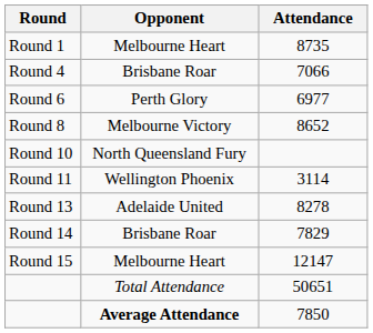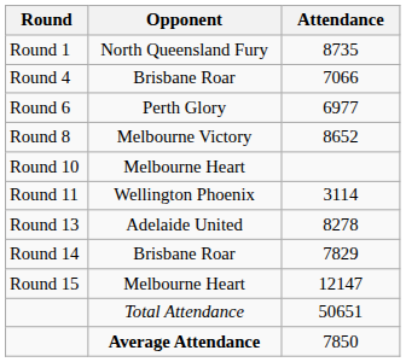 <table class="wikitable sortable" style="text-align:center; font-size:90%">
 <tr>
 <th width=60>Round</th>
 <th style="width:150px;" class="unsortable">Opponent</th>
 <th width=90>Attendance</th>
 </tr>
 <tr>
 <td style="text-align:left;">Round 1</td>
-<td>Melbourne Heart</td>
+<td>North Queensland Fury</td>
 <td>8735</td>
 </tr>
 <tr>
 <td style="text-align:left;">Round 4</td>
 <td>Brisbane Roar</td>
 <td>7066</td>
 </tr>
 <tr>
 <td style="text-align:left;">Round 6</td>
 <td>Perth Glory</td>
 <td>6977</td>
 </tr>
 <tr>
 <td style="text-align:left;">Round 8</td>
 <td>Melbourne Victory</td>
 <td>8652</td>
 </tr>
 <tr>
 <td style="text-align:left;">Round 10</td>
-<td>North Queensland Fury</td>
+<td>Melbourne Heart</td>
 <td></td>
 </tr>
 <tr>
 <td style="text-align:left;">Round 11</td>
 <td>Wellington Phoenix</td>
 <td>3114</td>
 </tr>
 <tr>
 <td style="text-align:left;">Round 13</td>
 <td>Adelaide United</td>
 <td>8278</td>
 </tr>
 <tr>
 <td style="text-align:left;">Round 14</td>
 <td>Brisbane Roar</td>
 <td>7829</td>
 </tr>
 <tr>
 <td style="text-align:left;">Round 15</td>
 <td>Melbourne Heart</td>
 <td>12147</td>
 </tr>
 <tr>
 <td style="text-align:left;"></td>
 <td><em>Total Attendance</em></td>
 <td>50651</td>
 </tr>
 <tr>
 <td style="text-align:left;"></td>
 <td><strong>Average Attendance</strong></td>
 <td>7850</td>
 </tr>
 </table>
